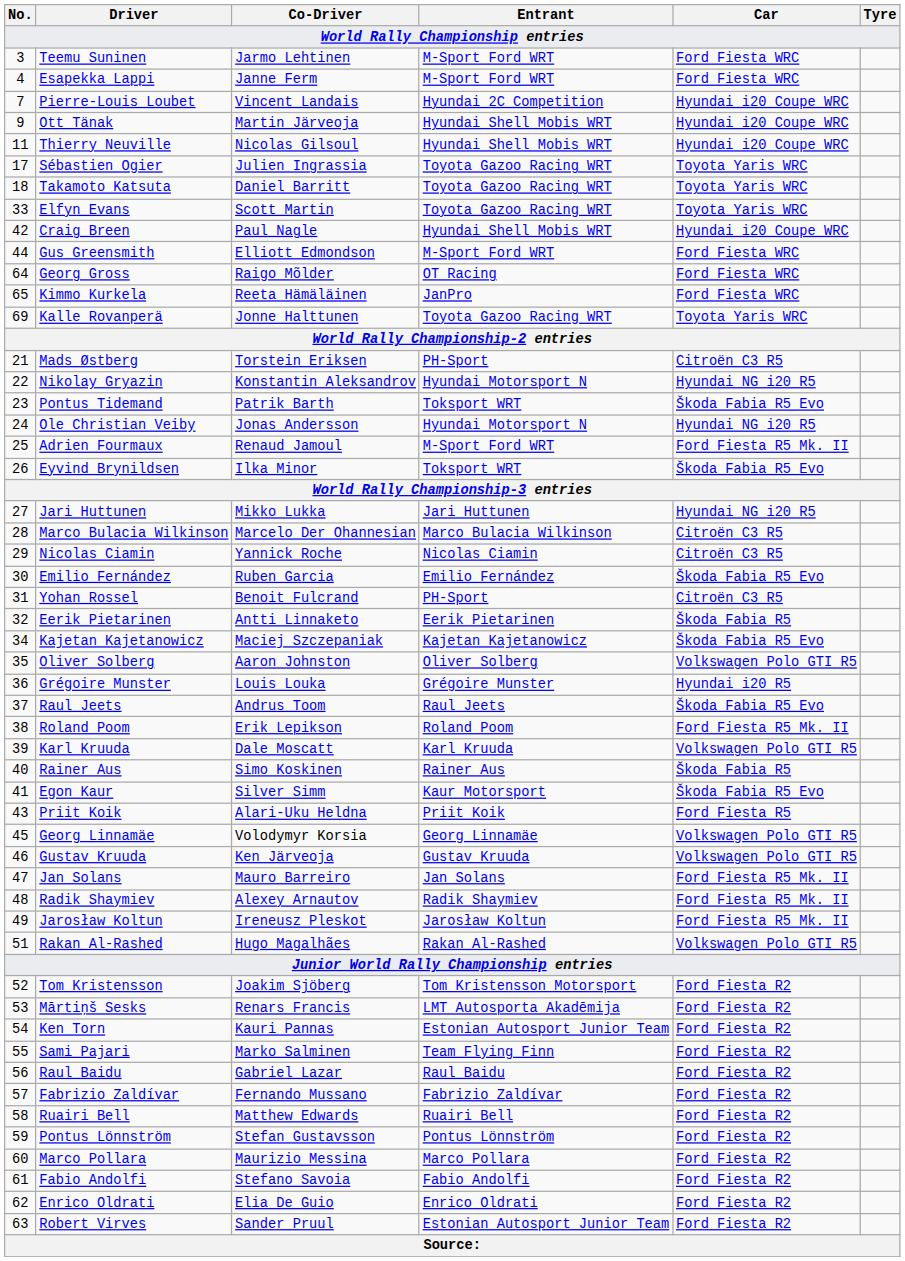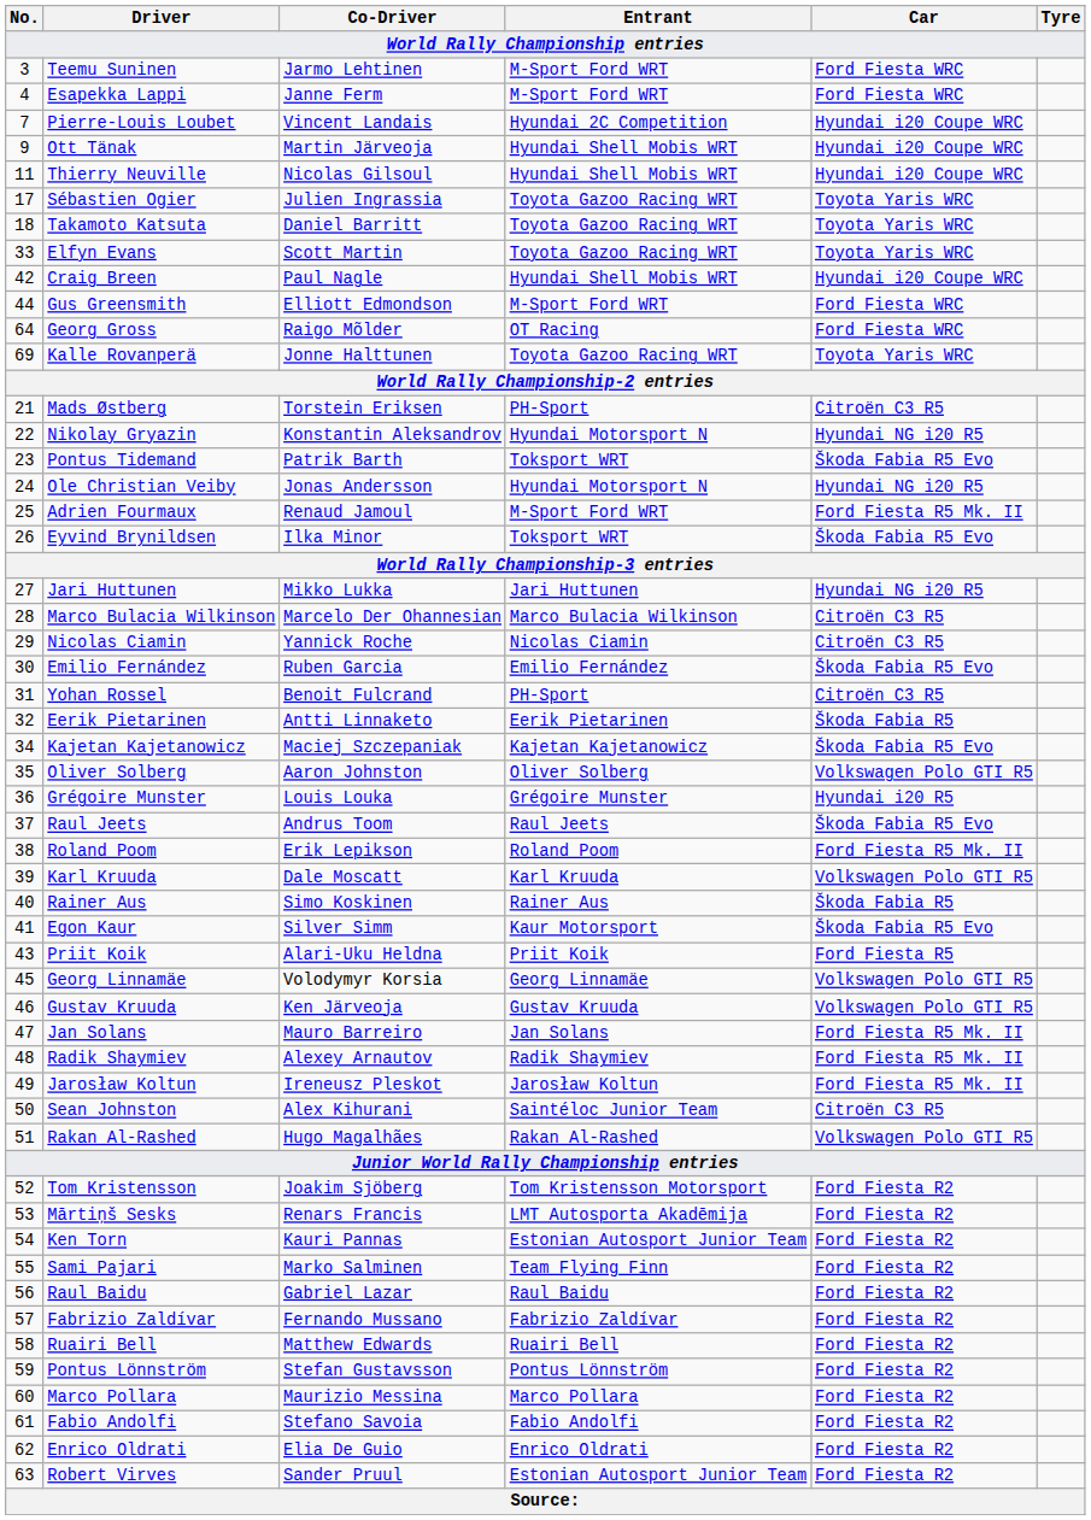 <table class="wikitable" style="font-size: 85%;">
 <tr>
 <th>No.</th>
 <th>Driver</th>
 <th>Co-Driver</th>
 <th>Entrant</th>
 <th>Car</th>
 <th>Tyre</th>
 </tr>
 <tr>
 <td style="background-color:#EAECF0; text-align:center" colspan="6"><strong><em><a href='#'>World Rally Championship</a> entries</em></strong></td>
 </tr>
 <tr>
 <td align="center">3</td>
 <td> <a href='#'>Teemu Suninen</a></td>
 <td nowrap> <a href='#'>Jarmo Lehtinen</a></td>
 <td> <a href='#'>M-Sport Ford WRT</a></td>
 <td><a href='#'>Ford Fiesta WRC</a></td>
 <td align="center"></td>
 </tr>
 <tr>
 <td align="center">4</td>
 <td> <a href='#'>Esapekka Lappi</a></td>
 <td> <a href='#'>Janne Ferm</a></td>
 <td> <a href='#'>M-Sport Ford WRT</a></td>
 <td><a href='#'>Ford Fiesta WRC</a></td>
 <td align="center"></td>
 </tr>
 <tr>
 <td align="center">7</td>
 <td> <a href='#'>Pierre-Louis Loubet</a></td>
 <td> <a href='#'>Vincent Landais</a></td>
 <td> <a href='#'>Hyundai 2C Competition</a></td>
 <td><a href='#'>Hyundai i20 Coupe WRC</a></td>
 <td align="center"></td>
 </tr>
 <tr>
 <td align="center">9</td>
 <td> <a href='#'>Ott Tänak</a></td>
 <td> <a href='#'>Martin Järveoja</a></td>
 <td> <a href='#'>Hyundai Shell Mobis WRT</a></td>
 <td><a href='#'>Hyundai i20 Coupe WRC</a></td>
 <td align="center"></td>
 </tr>
 <tr>
 <td align="center">11</td>
 <td> <a href='#'>Thierry Neuville</a></td>
 <td> <a href='#'>Nicolas Gilsoul</a></td>
 <td> <a href='#'>Hyundai Shell Mobis WRT</a></td>
 <td><a href='#'>Hyundai i20 Coupe WRC</a></td>
 <td align="center"></td>
 </tr>
 <tr>
 <td align="center">17</td>
 <td> <a href='#'>Sébastien Ogier</a></td>
 <td> <a href='#'>Julien Ingrassia</a></td>
 <td nowrap> <a href='#'>Toyota Gazoo Racing WRT</a></td>
 <td><a href='#'>Toyota Yaris WRC</a></td>
 <td align="center"></td>
 </tr>
 <tr>
 <td align="center">18</td>
 <td nowrap> <a href='#'>Takamoto Katsuta</a></td>
 <td> <a href='#'>Daniel Barritt</a></td>
 <td nowrap> <a href='#'>Toyota Gazoo Racing WRT</a></td>
 <td><a href='#'>Toyota Yaris WRC</a></td>
 <td align="center"></td>
 </tr>
 <tr>
 <td align="center">33</td>
 <td> <a href='#'>Elfyn Evans</a></td>
 <td nowrap> <a href='#'>Scott Martin</a></td>
 <td> <a href='#'>Toyota Gazoo Racing WRT</a></td>
 <td><a href='#'>Toyota Yaris WRC</a></td>
 <td align="center"></td>
 </tr>
 <tr>
 <td align="center">42</td>
 <td> <a href='#'>Craig Breen</a></td>
 <td> <a href='#'>Paul Nagle</a></td>
 <td nowrap> <a href='#'>Hyundai Shell Mobis WRT</a></td>
 <td nowrap><a href='#'>Hyundai i20 Coupe WRC</a></td>
 <td align="center"></td>
 </tr>
 <tr>
 <td align="center">44</td>
 <td> <a href='#'>Gus Greensmith</a></td>
 <td nowrap> <a href='#'>Elliott Edmondson</a></td>
 <td> <a href='#'>M-Sport Ford WRT</a></td>
 <td><a href='#'>Ford Fiesta WRC</a></td>
 <td align="center"></td>
 </tr>
 <tr>
 <td align="center">64</td>
 <td> <a href='#'>Georg Gross</a></td>
 <td> <a href='#'>Raigo Mõlder</a></td>
 <td> <a href='#'>OT Racing</a></td>
-<td><a href='#'>Ford Fiesta WRC</a></td>
-<td align="center"></td>
-</tr>
-<tr>
-<td align="center">65</td>
-<td> <a href='#'>Kimmo Kurkela</a></td>
-<td> <a href='#'>Reeta Hämäläinen</a></td>
-<td> <a href='#'>JanPro</a></td>
 <td><a href='#'>Ford Fiesta WRC</a></td>
 <td align="center"></td>
 </tr>
 <tr>
 <td align="center">69</td>
 <td> <a href='#'>Kalle Rovanperä</a></td>
 <td nowrap> <a href='#'>Jonne Halttunen</a></td>
 <td> <a href='#'>Toyota Gazoo Racing WRT</a></td>
 <td><a href='#'>Toyota Yaris WRC</a></td>
 <td align="center"></td>
 </tr>
 <tr>
 <th colspan="6"><em><a href='#'>World Rally Championship-2</a> entries</em></th>
 </tr>
 <tr>
 <td align="center">21</td>
 <td> <a href='#'>Mads Østberg</a></td>
 <td> <a href='#'>Torstein Eriksen</a></td>
 <td> <a href='#'>PH-Sport</a></td>
 <td><a href='#'>Citroën C3 R5</a></td>
 <td align="center"></td>
 </tr>
 <tr>
 <td align="center">22</td>
 <td> <a href='#'>Nikolay Gryazin</a></td>
 <td> <a href='#'>Konstantin Aleksandrov</a></td>
 <td> <a href='#'>Hyundai Motorsport N</a></td>
 <td><a href='#'>Hyundai NG i20 R5</a></td>
 <td align="center"></td>
 </tr>
 <tr>
 <td align="center">23</td>
 <td> <a href='#'>Pontus Tidemand</a></td>
 <td> <a href='#'>Patrik Barth</a></td>
 <td> <a href='#'>Toksport WRT</a></td>
 <td><a href='#'>Škoda Fabia R5 Evo</a></td>
 <td align="center"></td>
 </tr>
 <tr>
 <td align="center">24</td>
 <td nowrap> <a href='#'>Ole Christian Veiby</a></td>
 <td nowrap> <a href='#'>Jonas Andersson</a></td>
 <td> <a href='#'>Hyundai Motorsport N</a></td>
 <td><a href='#'>Hyundai NG i20 R5</a></td>
 <td align="center"></td>
 </tr>
 <tr>
 <td align="center">25</td>
 <td> <a href='#'>Adrien Fourmaux</a></td>
 <td> <a href='#'>Renaud Jamoul</a></td>
 <td> <a href='#'>M-Sport Ford WRT</a></td>
 <td><a href='#'>Ford Fiesta R5 Mk. II</a></td>
 <td align="center"></td>
 </tr>
 <tr>
 <td align="center">26</td>
 <td> <a href='#'>Eyvind Brynildsen</a></td>
 <td> <a href='#'>Ilka Minor</a></td>
 <td> <a href='#'>Toksport WRT</a></td>
 <td><a href='#'>Škoda Fabia R5 Evo</a></td>
 <td align="center"></td>
 </tr>
 <tr>
 <th colspan="6"><em><a href='#'>World Rally Championship-3</a> entries</em></th>
 </tr>
 <tr>
 <td align="center">27</td>
 <td> <a href='#'>Jari Huttunen</a></td>
 <td> <a href='#'>Mikko Lukka</a></td>
 <td> <a href='#'>Jari Huttunen</a></td>
 <td><a href='#'>Hyundai NG i20 R5</a></td>
 <td align="center"></td>
 </tr>
 <tr>
 <td align="center">28</td>
 <td> <a href='#'>Marco Bulacia Wilkinson</a></td>
 <td> <a href='#'>Marcelo Der Ohannesian</a></td>
 <td> <a href='#'>Marco Bulacia Wilkinson</a></td>
 <td><a href='#'>Citroën C3 R5</a></td>
 <td align="center"></td>
 </tr>
 <tr>
 <td align="center">29</td>
 <td> <a href='#'>Nicolas Ciamin</a></td>
 <td> <a href='#'>Yannick Roche</a></td>
 <td> <a href='#'>Nicolas Ciamin</a></td>
 <td><a href='#'>Citroën C3 R5</a></td>
 <td align="center"></td>
 </tr>
 <tr>
 <td align="center">30</td>
 <td> <a href='#'>Emilio Fernández</a></td>
 <td> <a href='#'>Ruben Garcia</a></td>
 <td> <a href='#'>Emilio Fernández</a></td>
 <td><a href='#'>Škoda Fabia R5 Evo</a></td>
 <td align="center"></td>
 </tr>
 <tr>
 <td align="center">31</td>
 <td> <a href='#'>Yohan Rossel</a></td>
 <td> <a href='#'>Benoit Fulcrand</a></td>
 <td> <a href='#'>PH-Sport</a></td>
 <td><a href='#'>Citroën C3 R5</a></td>
 <td align="center"></td>
 </tr>
 <tr>
 <td align="center">32</td>
 <td> <a href='#'>Eerik Pietarinen</a></td>
 <td> <a href='#'>Antti Linnaketo</a></td>
 <td> <a href='#'>Eerik Pietarinen</a></td>
 <td><a href='#'>Škoda Fabia R5</a></td>
 <td align="center"></td>
 </tr>
 <tr>
 <td align="center">34</td>
 <td> <a href='#'>Kajetan Kajetanowicz</a></td>
 <td> <a href='#'>Maciej Szczepaniak</a></td>
 <td> <a href='#'>Kajetan Kajetanowicz</a></td>
 <td><a href='#'>Škoda Fabia R5 Evo</a></td>
 <td align="center"></td>
 </tr>
 <tr>
 <td align="center">35</td>
 <td> <a href='#'>Oliver Solberg</a></td>
 <td> <a href='#'>Aaron Johnston</a></td>
 <td> <a href='#'>Oliver Solberg</a></td>
 <td><a href='#'>Volkswagen Polo GTI R5</a></td>
 <td align="center"></td>
 </tr>
 <tr>
 <td align="center">36</td>
 <td> <a href='#'>Grégoire Munster</a></td>
 <td> <a href='#'>Louis Louka</a></td>
 <td> <a href='#'>Grégoire Munster</a></td>
 <td><a href='#'>Hyundai i20 R5</a></td>
 <td align="center"></td>
 </tr>
 <tr>
 <td align="center">37</td>
 <td> <a href='#'>Raul Jeets</a></td>
 <td> <a href='#'>Andrus Toom</a></td>
 <td> <a href='#'>Raul Jeets</a></td>
 <td><a href='#'>Škoda Fabia R5 Evo</a></td>
 <td align="center"></td>
 </tr>
 <tr>
 <td align="center">38</td>
 <td> <a href='#'>Roland Poom</a></td>
 <td> <a href='#'>Erik Lepikson</a></td>
 <td> <a href='#'>Roland Poom</a></td>
 <td><a href='#'>Ford Fiesta R5 Mk. II</a></td>
 <td align="center"></td>
 </tr>
 <tr>
 <td align="center">39</td>
 <td> <a href='#'>Karl Kruuda</a></td>
 <td> <a href='#'>Dale Moscatt</a></td>
 <td> <a href='#'>Karl Kruuda</a></td>
 <td><a href='#'>Volkswagen Polo GTI R5</a></td>
 <td align="center"></td>
 </tr>
 <tr>
 <td align="center">40</td>
 <td> <a href='#'>Rainer Aus</a></td>
 <td> <a href='#'>Simo Koskinen</a></td>
 <td> <a href='#'>Rainer Aus</a></td>
 <td><a href='#'>Škoda Fabia R5</a></td>
 <td align="center"></td>
 </tr>
 <tr>
 <td align="center">41</td>
 <td> <a href='#'>Egon Kaur</a></td>
 <td> <a href='#'>Silver Simm</a></td>
 <td> <a href='#'>Kaur Motorsport</a></td>
 <td><a href='#'>Škoda Fabia R5 Evo</a></td>
 <td align="center"></td>
 </tr>
 <tr>
 <td align="center">43</td>
 <td> <a href='#'>Priit Koik</a></td>
 <td> <a href='#'>Alari-Uku Heldna</a></td>
 <td> <a href='#'>Priit Koik</a></td>
 <td><a href='#'>Ford Fiesta R5</a></td>
 <td align="center"></td>
 </tr>
 <tr>
 <td align="center">45</td>
 <td> <a href='#'>Georg Linnamäe</a></td>
 <td> Volodymyr Korsia</td>
 <td> <a href='#'>Georg Linnamäe</a></td>
 <td><a href='#'>Volkswagen Polo GTI R5</a></td>
 <td align="center"></td>
 </tr>
 <tr>
 <td align="center">46</td>
 <td> <a href='#'>Gustav Kruuda</a></td>
 <td> <a href='#'>Ken Järveoja</a></td>
 <td> <a href='#'>Gustav Kruuda</a></td>
 <td><a href='#'>Volkswagen Polo GTI R5</a></td>
 <td align="center"></td>
 </tr>
 <tr>
 <td align="center">47</td>
 <td> <a href='#'>Jan Solans</a></td>
 <td> <a href='#'>Mauro Barreiro</a></td>
 <td> <a href='#'>Jan Solans</a></td>
 <td><a href='#'>Ford Fiesta R5 Mk. II</a></td>
 <td align="center"></td>
 </tr>
 <tr>
 <td align="center">48</td>
 <td> <a href='#'>Radik Shaymiev</a></td>
 <td> <a href='#'>Alexey Arnautov</a></td>
 <td> <a href='#'>Radik Shaymiev</a></td>
 <td><a href='#'>Ford Fiesta R5 Mk. II</a></td>
 <td align="center"></td>
 </tr>
 <tr>
 <td align="center">49</td>
 <td> <a href='#'>Jarosław Koltun</a></td>
 <td> <a href='#'>Ireneusz Pleskot</a></td>
 <td> <a href='#'>Jarosław Koltun</a></td>
 <td><a href='#'>Ford Fiesta R5 Mk. II</a></td>
 <td align="center"></td>
 </tr>
 <tr>
+<td align="center">50</td>
+<td> <a href='#'>Sean Johnston</a></td>
+<td> <a href='#'>Alex Kihurani</a></td>
+<td> <a href='#'>Saintéloc Junior Team</a></td>
+<td><a href='#'>Citroën C3 R5</a></td>
+<td align="center"></td>
+</tr>
+<tr>
 <td align="center">51</td>
 <td> <a href='#'>Rakan Al-Rashed</a></td>
 <td> <a href='#'>Hugo Magalhães</a></td>
 <td> <a href='#'>Rakan Al-Rashed</a></td>
 <td><a href='#'>Volkswagen Polo GTI R5</a></td>
 <td align="center"></td>
 </tr>
 <tr>
 <td style="background-color:#EAECF0; text-align:center" colspan="6"><strong><em><a href='#'>Junior World Rally Championship</a> entries</em></strong></td>
 </tr>
 <tr>
 <td align="center">52</td>
 <td> <a href='#'>Tom Kristensson</a></td>
 <td> <a href='#'>Joakim Sjöberg</a></td>
 <td> <a href='#'>Tom Kristensson Motorsport</a></td>
 <td><a href='#'>Ford Fiesta R2</a></td>
 <td align="center"></td>
 </tr>
 <tr>
 <td align="center">53</td>
 <td> <a href='#'>Mārtiņš Sesks</a></td>
 <td> <a href='#'>Renars Francis</a></td>
 <td> <a href='#'>LMT Autosporta Akadēmija</a></td>
 <td><a href='#'>Ford Fiesta R2</a></td>
 <td align="center"></td>
 </tr>
 <tr>
 <td align="center">54</td>
 <td> <a href='#'>Ken Torn</a></td>
 <td> <a href='#'>Kauri Pannas</a></td>
 <td> <a href='#'>Estonian Autosport Junior Team</a></td>
 <td><a href='#'>Ford Fiesta R2</a></td>
 <td align="center"></td>
 </tr>
 <tr>
 <td align="center">55</td>
 <td> <a href='#'>Sami Pajari</a></td>
 <td> <a href='#'>Marko Salminen</a></td>
 <td> <a href='#'>Team Flying Finn</a></td>
 <td><a href='#'>Ford Fiesta R2</a></td>
 <td align="center"></td>
 </tr>
 <tr>
 <td align="center">56</td>
 <td> <a href='#'>Raul Baidu</a></td>
 <td> <a href='#'>Gabriel Lazar</a></td>
 <td> <a href='#'>Raul Baidu</a></td>
 <td><a href='#'>Ford Fiesta R2</a></td>
 <td align="center"></td>
 </tr>
 <tr>
 <td align="center">57</td>
 <td> <a href='#'>Fabrizio Zaldívar</a></td>
 <td> <a href='#'>Fernando Mussano</a></td>
 <td> <a href='#'>Fabrizio Zaldívar</a></td>
 <td><a href='#'>Ford Fiesta R2</a></td>
 <td align="center"></td>
 </tr>
 <tr>
 <td align="center">58</td>
 <td> <a href='#'>Ruairi Bell</a></td>
 <td> <a href='#'>Matthew Edwards</a></td>
 <td> <a href='#'>Ruairi Bell</a></td>
 <td><a href='#'>Ford Fiesta R2</a></td>
 <td align="center"></td>
 </tr>
 <tr>
 <td align="center">59</td>
 <td> <a href='#'>Pontus Lönnström</a></td>
 <td> <a href='#'>Stefan Gustavsson</a></td>
 <td> <a href='#'>Pontus Lönnström</a></td>
 <td><a href='#'>Ford Fiesta R2</a></td>
 <td align="center"></td>
 </tr>
 <tr>
 <td align="center">60</td>
 <td> <a href='#'>Marco Pollara</a></td>
 <td> <a href='#'>Maurizio Messina</a></td>
 <td> <a href='#'>Marco Pollara</a></td>
 <td><a href='#'>Ford Fiesta R2</a></td>
 <td align="center"></td>
 </tr>
 <tr>
 <td align="center">61</td>
 <td> <a href='#'>Fabio Andolfi</a></td>
 <td> <a href='#'>Stefano Savoia</a></td>
 <td> <a href='#'>Fabio Andolfi</a></td>
 <td><a href='#'>Ford Fiesta R2</a></td>
 <td align="center"></td>
 </tr>
 <tr>
 <td align="center">62</td>
 <td> <a href='#'>Enrico Oldrati</a></td>
 <td> <a href='#'>Elia De Guio</a></td>
 <td> <a href='#'>Enrico Oldrati</a></td>
 <td><a href='#'>Ford Fiesta R2</a></td>
 <td align="center"></td>
 </tr>
 <tr>
 <td align="center">63</td>
 <td> <a href='#'>Robert Virves</a></td>
 <td> <a href='#'>Sander Pruul</a></td>
 <td> <a href='#'>Estonian Autosport Junior Team</a></td>
 <td><a href='#'>Ford Fiesta R2</a></td>
 <td align="center"></td>
 </tr>
 <tr>
 <th colspan="6">Source:</th>
 </tr>
 <tr>
 </tr>
 </table>
